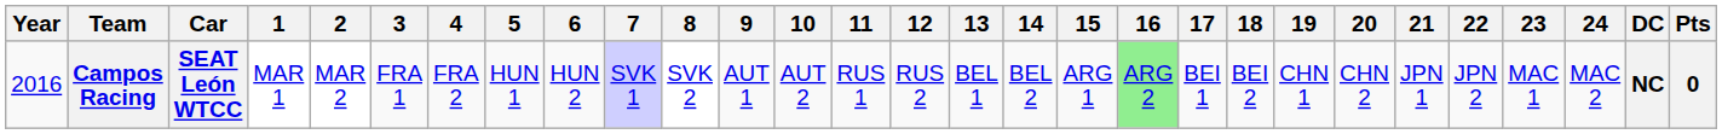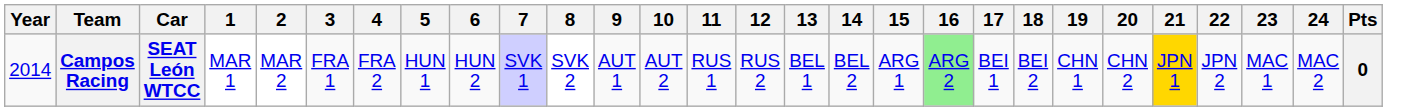 <table class="wikitable" style="text-align:center; font-size:85%">
 <tr>
 <th>Year</th>
 <th>Team</th>
 <th>Car</th>
 <th>1</th>
 <th>2</th>
 <th>3</th>
 <th>4</th>
 <th>5</th>
 <th>6</th>
 <th>7</th>
 <th>8</th>
 <th>9</th>
 <th>10</th>
 <th>11</th>
 <th>12</th>
 <th>13</th>
 <th>14</th>
 <th>15</th>
 <th>16</th>
 <th>17</th>
 <th>18</th>
 <th>19</th>
 <th>20</th>
 <th>21</th>
 <th>22</th>
 <th>23</th>
 <th>24</th>
-<th>DC</th>
 <th>Pts</th>
 </tr>
 <tr>
-<td><a href='#'>2016</a></td>
+<td><a href='#'>2014</a></td>
 <th><a href='#'>Campos Racing</a></th>
 <th><a href='#'>SEAT León WTCC</a></th>
 <td style="background:#FFFFFF;"><a href='#'>MAR<br>1</a><br></td>
 <td style="background:#FFFFFF;"><a href='#'>MAR<br>2</a><br></td>
 <td><a href='#'>FRA<br>1</a></td>
 <td><a href='#'>FRA<br>2</a></td>
 <td><a href='#'>HUN<br>1</a></td>
 <td><a href='#'>HUN<br>2</a></td>
 <td style="background:#CFCFFF;"><a href='#'>SVK<br>1</a><br></td>
 <td style="background:#FFFFFF;"><a href='#'>SVK<br>2</a><br></td>
 <td><a href='#'>AUT<br>1</a></td>
 <td><a href='#'>AUT<br>2</a></td>
 <td><a href='#'>RUS<br>1</a></td>
 <td><a href='#'>RUS<br>2</a></td>
 <td><a href='#'>BEL<br>1</a></td>
 <td><a href='#'>BEL<br>2</a></td>
 <td><a href='#'>ARG<br>1</a></td>
 <td style="background: lightgreen;"><a href='#'>ARG<br>2</a></td>
 <td><a href='#'>BEI<br>1</a></td>
 <td><a href='#'>BEI<br>2</a></td>
 <td><a href='#'>CHN<br>1</a></td>
 <td><a href='#'>CHN<br>2</a></td>
-<td><a href='#'>JPN<br>1</a></td>
+<td style="background: gold;"><a href='#'>JPN<br>1</a></td>
 <td><a href='#'>JPN<br>2</a></td>
 <td><a href='#'>MAC<br>1</a></td>
 <td><a href='#'>MAC<br>2</a></td>
-<th>NC</th>
 <th>0</th>
 </tr>
 </table>
